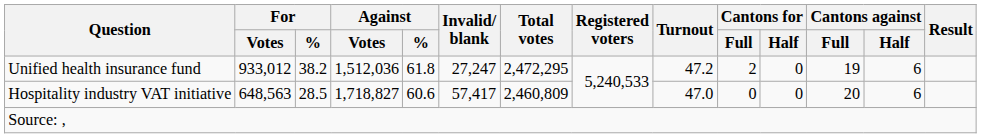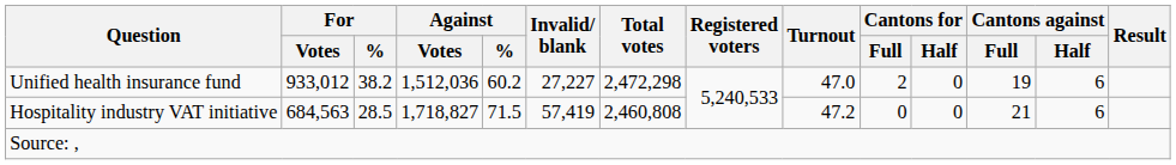 <table class=wikitable style=text-align:right>
 <tr>
 <th rowspan=2>Question</th>
 <th colspan=2>For</th>
 <th colspan=2>Against</th>
 <th rowspan=2>Invalid/<br>blank</th>
 <th rowspan=2>Total<br>votes</th>
 <th rowspan=2>Registered<br>voters</th>
 <th rowspan=2>Turnout</th>
 <th colspan=2>Cantons for</th>
 <th colspan=2>Cantons against</th>
 <th rowspan=2>Result</th>
 </tr>
 <tr>
 <th>Votes</th>
 <th>%</th>
 <th>Votes</th>
 <th>%</th>
 <th>Full</th>
 <th>Half</th>
 <th>Full</th>
 <th>Half</th>
 </tr>
 <tr>
 <td align=left>Unified health insurance fund</td>
 <td>933,012</td>
 <td>38.2</td>
 <td>1,512,036</td>
-<td>61.8</td>
-<td>27,247</td>
-<td>2,472,295</td>
+<td>60.2</td>
+<td>27,227</td>
+<td>2,472,298</td>
 <td rowspan=2>5,240,533</td>
-<td>47.2</td>
+<td>47.0</td>
 <td>2</td>
 <td>0</td>
 <td>19</td>
 <td>6</td>
 <td></td>
 </tr>
 <tr>
 <td align=left>Hospitality industry VAT initiative</td>
-<td>648,563</td>
+<td>684,563</td>
 <td>28.5</td>
 <td>1,718,827</td>
-<td>60.6</td>
-<td>57,417</td>
-<td>2,460,809</td>
-<td>47.0</td>
+<td>71.5</td>
+<td>57,419</td>
+<td>2,460,808</td>
+<td>47.2</td>
 <td>0</td>
 <td>0</td>
-<td>20</td>
+<td>21</td>
 <td>6</td>
 <td></td>
 </tr>
 <tr>
 <td colspan=14 align=left>Source: , </td>
 </tr>
 </table>
